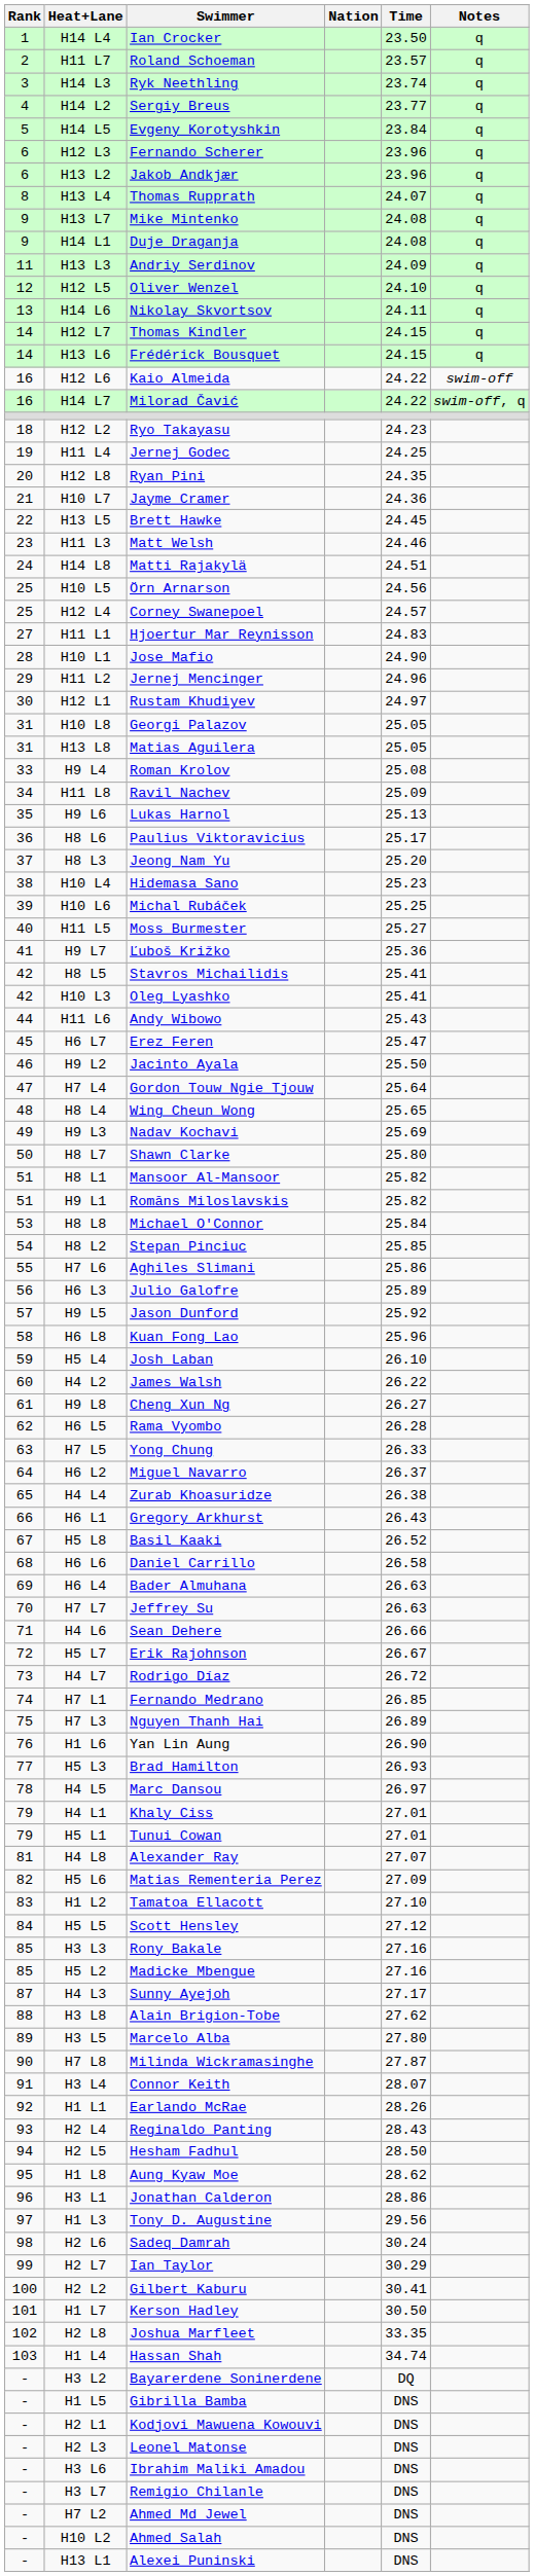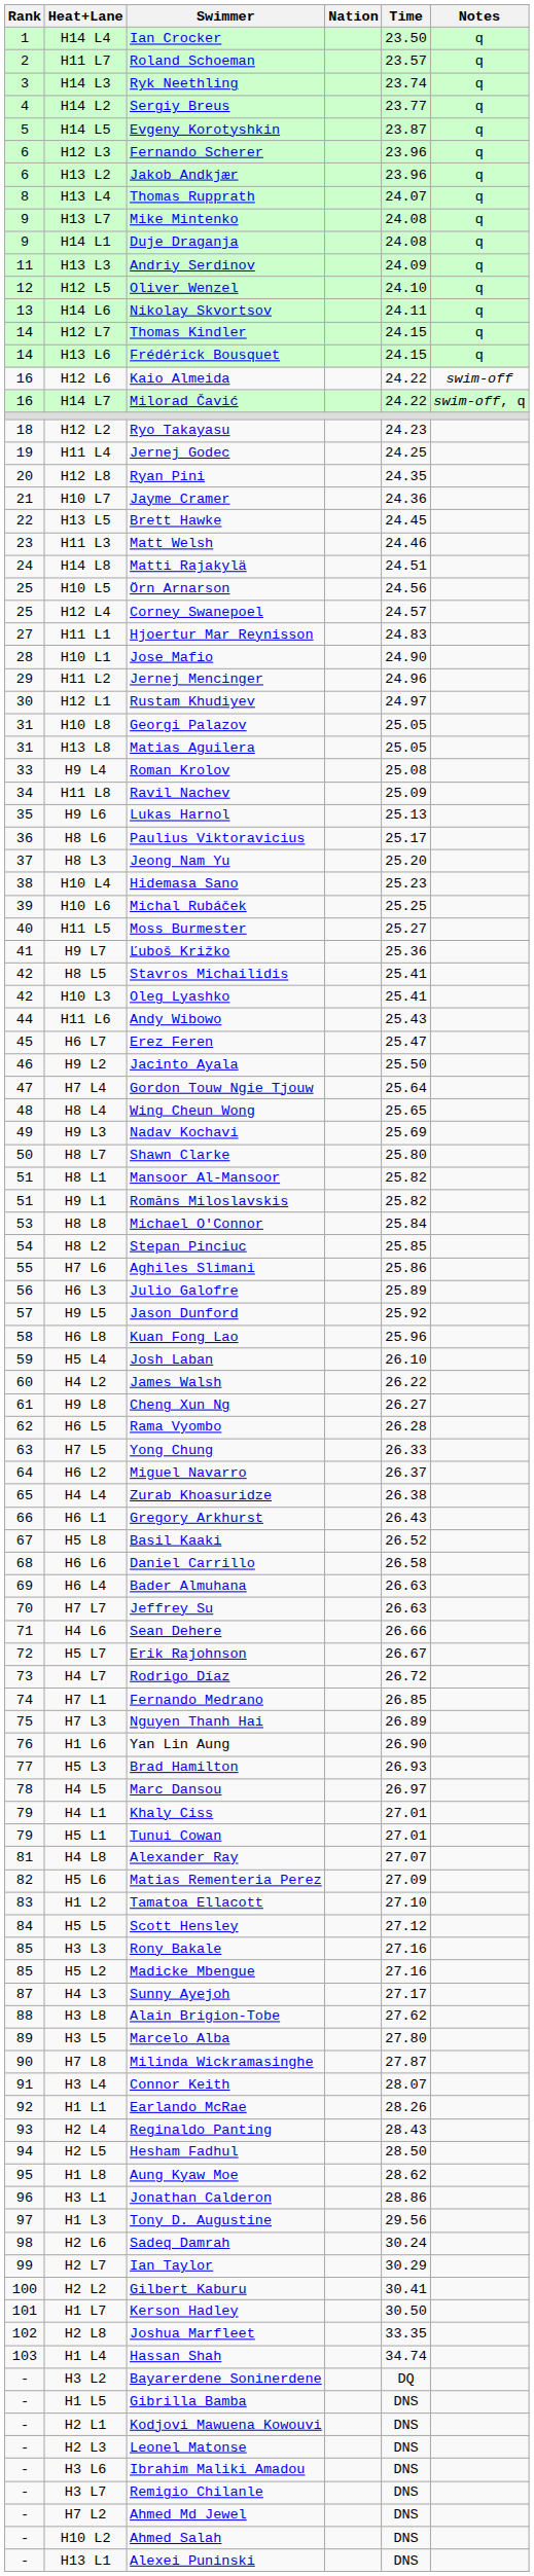 <table class="wikitable sortable" style="text-align:center">
 <tr>
 <th>Rank</th>
 <th>Heat+Lane</th>
 <th>Swimmer</th>
 <th>Nation</th>
 <th>Time</th>
 <th>Notes</th>
 </tr>
 <tr bgcolor=ccffcc>
 <td>1</td>
 <td>H14 L4</td>
 <td align=left><a href='#'>Ian Crocker</a></td>
 <td align=left></td>
 <td>23.50</td>
 <td>q</td>
 </tr>
 <tr bgcolor=ccffcc>
 <td>2</td>
 <td>H11 L7</td>
 <td align=left><a href='#'>Roland Schoeman</a></td>
 <td align=left></td>
 <td>23.57</td>
 <td>q</td>
 </tr>
 <tr bgcolor=ccffcc>
 <td>3</td>
 <td>H14 L3</td>
 <td align=left><a href='#'>Ryk Neethling</a></td>
 <td align=left></td>
 <td>23.74</td>
 <td>q</td>
 </tr>
 <tr bgcolor=ccffcc>
 <td>4</td>
 <td>H14 L2</td>
 <td align=left><a href='#'>Sergiy Breus</a></td>
 <td align=left></td>
 <td>23.77</td>
 <td>q</td>
 </tr>
 <tr bgcolor=ccffcc>
 <td>5</td>
 <td>H14 L5</td>
 <td align=left><a href='#'>Evgeny Korotyshkin</a></td>
 <td align=left></td>
-<td>23.84</td>
+<td>23.87</td>
 <td>q</td>
 </tr>
 <tr bgcolor=ccffcc>
 <td>6</td>
 <td>H12 L3</td>
 <td align=left><a href='#'>Fernando Scherer</a></td>
 <td align=left></td>
 <td>23.96</td>
 <td>q</td>
 </tr>
 <tr bgcolor=ccffcc>
 <td>6</td>
 <td>H13 L2</td>
 <td align=left><a href='#'>Jakob Andkjær</a></td>
 <td align=left></td>
 <td>23.96</td>
 <td>q</td>
 </tr>
 <tr bgcolor=ccffcc>
 <td>8</td>
 <td>H13 L4</td>
 <td align=left><a href='#'>Thomas Rupprath</a></td>
 <td align=left></td>
 <td>24.07</td>
 <td>q</td>
 </tr>
 <tr bgcolor=ccffcc>
 <td>9</td>
 <td>H13 L7</td>
 <td align=left><a href='#'>Mike Mintenko</a></td>
 <td align=left></td>
 <td>24.08</td>
 <td>q</td>
 </tr>
 <tr bgcolor=ccffcc>
 <td>9</td>
 <td>H14 L1</td>
 <td align=left><a href='#'>Duje Draganja</a></td>
 <td align=left></td>
 <td>24.08</td>
 <td>q</td>
 </tr>
 <tr bgcolor=ccffcc>
 <td>11</td>
 <td>H13 L3</td>
 <td align=left><a href='#'>Andriy Serdinov</a></td>
 <td align=left></td>
 <td>24.09</td>
 <td>q</td>
 </tr>
 <tr bgcolor=ccffcc>
 <td>12</td>
 <td>H12 L5</td>
 <td align=left><a href='#'>Oliver Wenzel</a></td>
 <td align=left></td>
 <td>24.10</td>
 <td>q</td>
 </tr>
 <tr bgcolor=ccffcc>
 <td>13</td>
 <td>H14 L6</td>
 <td align=left><a href='#'>Nikolay Skvortsov</a></td>
 <td align=left></td>
 <td>24.11</td>
 <td>q</td>
 </tr>
 <tr bgcolor=ccffcc>
 <td>14</td>
 <td>H12 L7</td>
 <td align=left><a href='#'>Thomas Kindler</a></td>
 <td align=left></td>
 <td>24.15</td>
 <td>q</td>
 </tr>
 <tr bgcolor=ccffcc>
 <td>14</td>
 <td>H13 L6</td>
 <td align=left><a href='#'>Frédérick Bousquet</a></td>
 <td align=left></td>
 <td>24.15</td>
 <td>q</td>
 </tr>
 <tr>
 <td>16</td>
 <td>H12 L6</td>
 <td align=left><a href='#'>Kaio Almeida</a></td>
 <td align=left></td>
 <td>24.22</td>
 <td><em>swim-off</em></td>
 </tr>
 <tr bgcolor=ccffcc>
 <td>16</td>
 <td>H14 L7</td>
 <td align=left><a href='#'>Milorad Čavić</a></td>
 <td align=left></td>
 <td>24.22</td>
 <td><em>swim-off</em>, q</td>
 </tr>
 <tr bgcolor=#DDDDDD>
 <td colspan=7></td>
 </tr>
 <tr>
 <td>18</td>
 <td>H12 L2</td>
 <td align=left><a href='#'>Ryo Takayasu</a></td>
 <td align=left></td>
 <td>24.23</td>
 <td></td>
 </tr>
 <tr>
 <td>19</td>
 <td>H11 L4</td>
 <td align=left><a href='#'>Jernej Godec</a></td>
 <td align=left></td>
 <td>24.25</td>
 <td></td>
 </tr>
 <tr>
 <td>20</td>
 <td>H12 L8</td>
 <td align=left><a href='#'>Ryan Pini</a></td>
 <td align=left></td>
 <td>24.35</td>
 <td></td>
 </tr>
 <tr>
 <td>21</td>
 <td>H10 L7</td>
 <td align=left><a href='#'>Jayme Cramer</a></td>
 <td align=left></td>
 <td>24.36</td>
 <td></td>
 </tr>
 <tr>
 <td>22</td>
 <td>H13 L5</td>
 <td align=left><a href='#'>Brett Hawke</a></td>
 <td align=left></td>
 <td>24.45</td>
 <td></td>
 </tr>
 <tr>
 <td>23</td>
 <td>H11 L3</td>
 <td align=left><a href='#'>Matt Welsh</a></td>
 <td align=left></td>
 <td>24.46</td>
 <td></td>
 </tr>
 <tr>
 <td>24</td>
 <td>H14 L8</td>
 <td align=left><a href='#'>Matti Rajakylä</a></td>
 <td align=left></td>
 <td>24.51</td>
 <td></td>
 </tr>
 <tr>
 <td>25</td>
 <td>H10 L5</td>
 <td align=left><a href='#'>Örn Arnarson</a></td>
 <td align=left></td>
 <td>24.56</td>
 <td></td>
 </tr>
 <tr>
 <td>25</td>
 <td>H12 L4</td>
 <td align=left><a href='#'>Corney Swanepoel</a></td>
 <td align=left></td>
 <td>24.57</td>
 <td></td>
 </tr>
 <tr>
 <td>27</td>
 <td>H11 L1</td>
 <td align=left><a href='#'>Hjoertur Mar Reynisson</a></td>
 <td align=left></td>
 <td>24.83</td>
 <td></td>
 </tr>
 <tr>
 <td>28</td>
 <td>H10 L1</td>
 <td align=left><a href='#'>Jose Mafio</a></td>
 <td align=left></td>
 <td>24.90</td>
 <td></td>
 </tr>
 <tr>
 <td>29</td>
 <td>H11 L2</td>
 <td align=left><a href='#'>Jernej Mencinger</a></td>
 <td align=left></td>
 <td>24.96</td>
 <td></td>
 </tr>
 <tr>
 <td>30</td>
 <td>H12 L1</td>
 <td align=left><a href='#'>Rustam Khudiyev</a></td>
 <td align=left></td>
 <td>24.97</td>
 <td></td>
 </tr>
 <tr>
 <td>31</td>
 <td>H10 L8</td>
 <td align=left><a href='#'>Georgi Palazov</a></td>
 <td align=left></td>
 <td>25.05</td>
 <td></td>
 </tr>
 <tr>
 <td>31</td>
 <td>H13 L8</td>
 <td align=left><a href='#'>Matias Aguilera</a></td>
 <td align=left></td>
 <td>25.05</td>
 <td></td>
 </tr>
 <tr>
 <td>33</td>
 <td>H9 L4</td>
 <td align=left><a href='#'>Roman Krolov</a></td>
 <td align=left></td>
 <td>25.08</td>
 <td></td>
 </tr>
 <tr>
 <td>34</td>
 <td>H11 L8</td>
 <td align=left><a href='#'>Ravil Nachev</a></td>
 <td align=left></td>
 <td>25.09</td>
 <td></td>
 </tr>
 <tr>
 <td>35</td>
 <td>H9 L6</td>
 <td align=left><a href='#'>Lukas Harnol</a></td>
 <td align=left></td>
 <td>25.13</td>
 <td></td>
 </tr>
 <tr>
 <td>36</td>
 <td>H8 L6</td>
 <td align=left><a href='#'>Paulius Viktoravicius</a></td>
 <td align=left></td>
 <td>25.17</td>
 <td></td>
 </tr>
 <tr>
 <td>37</td>
 <td>H8 L3</td>
 <td align=left><a href='#'>Jeong Nam Yu</a></td>
 <td align=left></td>
 <td>25.20</td>
 <td></td>
 </tr>
 <tr>
 <td>38</td>
 <td>H10 L4</td>
 <td align=left><a href='#'>Hidemasa Sano</a></td>
 <td align=left></td>
 <td>25.23</td>
 <td></td>
 </tr>
 <tr>
 <td>39</td>
 <td>H10 L6</td>
 <td align=left><a href='#'>Michal Rubáček</a></td>
 <td align=left></td>
 <td>25.25</td>
 <td></td>
 </tr>
 <tr>
 <td>40</td>
 <td>H11 L5</td>
 <td align=left><a href='#'>Moss Burmester</a></td>
 <td align=left></td>
 <td>25.27</td>
 <td></td>
 </tr>
 <tr>
 <td>41</td>
 <td>H9 L7</td>
 <td align=left><a href='#'>Ľuboš Križko</a></td>
 <td align=left></td>
 <td>25.36</td>
 <td></td>
 </tr>
 <tr>
 <td>42</td>
 <td>H8 L5</td>
 <td align=left><a href='#'>Stavros Michailidis</a></td>
 <td align=left></td>
 <td>25.41</td>
 <td></td>
 </tr>
 <tr>
 <td>42</td>
 <td>H10 L3</td>
 <td align=left><a href='#'>Oleg Lyashko</a></td>
 <td align=left></td>
 <td>25.41</td>
 <td></td>
 </tr>
 <tr>
 <td>44</td>
 <td>H11 L6</td>
 <td align=left><a href='#'>Andy Wibowo</a></td>
 <td align=left></td>
 <td>25.43</td>
 <td></td>
 </tr>
 <tr>
 <td>45</td>
 <td>H6 L7</td>
 <td align=left><a href='#'>Erez Feren</a></td>
 <td align=left></td>
 <td>25.47</td>
 <td></td>
 </tr>
 <tr>
 <td>46</td>
 <td>H9 L2</td>
 <td align=left><a href='#'>Jacinto Ayala</a></td>
 <td align=left></td>
 <td>25.50</td>
 <td></td>
 </tr>
 <tr>
 <td>47</td>
 <td>H7 L4</td>
 <td align=left><a href='#'>Gordon Touw Ngie Tjouw</a></td>
 <td align=left></td>
 <td>25.64</td>
 <td></td>
 </tr>
 <tr>
 <td>48</td>
 <td>H8 L4</td>
 <td align=left><a href='#'>Wing Cheun Wong</a></td>
 <td align=left></td>
 <td>25.65</td>
 <td></td>
 </tr>
 <tr>
 <td>49</td>
 <td>H9 L3</td>
 <td align=left><a href='#'>Nadav Kochavi</a></td>
 <td align=left></td>
 <td>25.69</td>
 <td></td>
 </tr>
 <tr>
 <td>50</td>
 <td>H8 L7</td>
 <td align=left><a href='#'>Shawn Clarke</a></td>
 <td align=left></td>
 <td>25.80</td>
 <td></td>
 </tr>
 <tr>
 <td>51</td>
 <td>H8 L1</td>
 <td align=left><a href='#'>Mansoor Al-Mansoor</a></td>
 <td align=left></td>
 <td>25.82</td>
 <td></td>
 </tr>
 <tr>
 <td>51</td>
 <td>H9 L1</td>
 <td align=left><a href='#'>Romāns Miloslavskis</a></td>
 <td align=left></td>
 <td>25.82</td>
 <td></td>
 </tr>
 <tr>
 <td>53</td>
 <td>H8 L8</td>
 <td align=left><a href='#'>Michael O'Connor</a></td>
 <td align=left></td>
 <td>25.84</td>
 <td></td>
 </tr>
 <tr>
 <td>54</td>
 <td>H8 L2</td>
 <td align=left><a href='#'>Stepan Pinciuc</a></td>
 <td align=left></td>
 <td>25.85</td>
 <td></td>
 </tr>
 <tr>
 <td>55</td>
 <td>H7 L6</td>
 <td align=left><a href='#'>Aghiles Slimani</a></td>
 <td align=left></td>
 <td>25.86</td>
 <td></td>
 </tr>
 <tr>
 <td>56</td>
 <td>H6 L3</td>
 <td align=left><a href='#'>Julio Galofre</a></td>
 <td align=left></td>
 <td>25.89</td>
 <td></td>
 </tr>
 <tr>
 <td>57</td>
 <td>H9 L5</td>
 <td align=left><a href='#'>Jason Dunford</a></td>
 <td align=left></td>
 <td>25.92</td>
 <td></td>
 </tr>
 <tr>
 <td>58</td>
 <td>H6 L8</td>
 <td align=left><a href='#'>Kuan Fong Lao</a></td>
 <td align=left></td>
 <td>25.96</td>
 <td></td>
 </tr>
 <tr>
 <td>59</td>
 <td>H5 L4</td>
 <td align=left><a href='#'>Josh Laban</a></td>
 <td align=left></td>
 <td>26.10</td>
 <td></td>
 </tr>
 <tr>
 <td>60</td>
 <td>H4 L2</td>
 <td align=left><a href='#'>James Walsh</a></td>
 <td align=left></td>
 <td>26.22</td>
 <td></td>
 </tr>
 <tr>
 <td>61</td>
 <td>H9 L8</td>
 <td align=left><a href='#'>Cheng Xun Ng</a></td>
 <td align=left></td>
 <td>26.27</td>
 <td></td>
 </tr>
 <tr>
 <td>62</td>
 <td>H6 L5</td>
 <td align=left><a href='#'>Rama Vyombo</a></td>
 <td align=left></td>
 <td>26.28</td>
 <td></td>
 </tr>
 <tr>
 <td>63</td>
 <td>H7 L5</td>
 <td align=left><a href='#'>Yong Chung</a></td>
 <td align=left></td>
 <td>26.33</td>
 <td></td>
 </tr>
 <tr>
 <td>64</td>
 <td>H6 L2</td>
 <td align=left><a href='#'>Miguel Navarro</a></td>
 <td align=left></td>
 <td>26.37</td>
 <td></td>
 </tr>
 <tr>
 <td>65</td>
 <td>H4 L4</td>
 <td align=left><a href='#'>Zurab Khoasuridze</a></td>
 <td align=left></td>
 <td>26.38</td>
 <td></td>
 </tr>
 <tr>
 <td>66</td>
 <td>H6 L1</td>
 <td align=left><a href='#'>Gregory Arkhurst</a></td>
 <td align=left></td>
 <td>26.43</td>
 <td></td>
 </tr>
 <tr>
 <td>67</td>
 <td>H5 L8</td>
 <td align=left><a href='#'>Basil Kaaki</a></td>
 <td align=left></td>
 <td>26.52</td>
 <td></td>
 </tr>
 <tr>
 <td>68</td>
 <td>H6 L6</td>
 <td align=left><a href='#'>Daniel Carrillo</a></td>
 <td align=left></td>
 <td>26.58</td>
 <td></td>
 </tr>
 <tr>
 <td>69</td>
 <td>H6 L4</td>
 <td align=left><a href='#'>Bader Almuhana</a></td>
 <td align=left></td>
 <td>26.63</td>
 <td></td>
 </tr>
 <tr>
 <td>70</td>
 <td>H7 L7</td>
 <td align=left><a href='#'>Jeffrey Su</a></td>
 <td align=left></td>
 <td>26.63</td>
 <td></td>
 </tr>
 <tr>
 <td>71</td>
 <td>H4 L6</td>
 <td align=left><a href='#'>Sean Dehere</a></td>
 <td align=left></td>
 <td>26.66</td>
 <td></td>
 </tr>
 <tr>
 <td>72</td>
 <td>H5 L7</td>
 <td align=left><a href='#'>Erik Rajohnson</a></td>
 <td align=left></td>
 <td>26.67</td>
 <td></td>
 </tr>
 <tr>
 <td>73</td>
 <td>H4 L7</td>
 <td align=left><a href='#'>Rodrigo Díaz</a></td>
 <td align=left></td>
 <td>26.72</td>
 <td></td>
 </tr>
 <tr>
 <td>74</td>
 <td>H7 L1</td>
 <td align=left><a href='#'>Fernando Medrano</a></td>
 <td align=left></td>
 <td>26.85</td>
 <td></td>
 </tr>
 <tr>
 <td>75</td>
 <td>H7 L3</td>
 <td align=left><a href='#'>Nguyen Thanh Hai</a></td>
 <td align=left></td>
 <td>26.89</td>
 <td></td>
 </tr>
 <tr>
 <td>76</td>
 <td>H1 L6</td>
 <td align=left>Yan Lin Aung</td>
 <td align=left></td>
 <td>26.90</td>
 <td></td>
 </tr>
 <tr>
 <td>77</td>
 <td>H5 L3</td>
 <td align=left><a href='#'>Brad Hamilton</a></td>
 <td align=left></td>
 <td>26.93</td>
 <td></td>
 </tr>
 <tr>
 <td>78</td>
 <td>H4 L5</td>
 <td align=left><a href='#'>Marc Dansou</a></td>
 <td align=left></td>
 <td>26.97</td>
 <td></td>
 </tr>
 <tr>
 <td>79</td>
 <td>H4 L1</td>
 <td align=left><a href='#'>Khaly Ciss</a></td>
 <td align=left></td>
 <td>27.01</td>
 <td></td>
 </tr>
 <tr>
 <td>79</td>
 <td>H5 L1</td>
 <td align=left><a href='#'>Tunui Cowan</a></td>
 <td align=left></td>
 <td>27.01</td>
 <td></td>
 </tr>
 <tr>
 <td>81</td>
 <td>H4 L8</td>
 <td align=left><a href='#'>Alexander Ray</a></td>
 <td align=left></td>
 <td>27.07</td>
 <td></td>
 </tr>
 <tr>
 <td>82</td>
 <td>H5 L6</td>
 <td align=left><a href='#'>Matias Rementeria Perez</a></td>
 <td align=left></td>
 <td>27.09</td>
 <td></td>
 </tr>
 <tr>
 <td>83</td>
 <td>H1 L2</td>
 <td align=left><a href='#'>Tamatoa Ellacott</a></td>
 <td align=left></td>
 <td>27.10</td>
 <td></td>
 </tr>
 <tr>
 <td>84</td>
 <td>H5 L5</td>
 <td align=left><a href='#'>Scott Hensley</a></td>
 <td align=left></td>
 <td>27.12</td>
 <td></td>
 </tr>
 <tr>
 <td>85</td>
 <td>H3 L3</td>
 <td align=left><a href='#'>Rony Bakale</a></td>
 <td align=left></td>
 <td>27.16</td>
 <td></td>
 </tr>
 <tr>
 <td>85</td>
 <td>H5 L2</td>
 <td align=left><a href='#'>Madicke Mbengue</a></td>
 <td align=left></td>
 <td>27.16</td>
 <td></td>
 </tr>
 <tr>
 <td>87</td>
 <td>H4 L3</td>
 <td align=left><a href='#'>Sunny Ayejoh</a></td>
 <td align=left></td>
 <td>27.17</td>
 <td></td>
 </tr>
 <tr>
 <td>88</td>
 <td>H3 L8</td>
 <td align=left><a href='#'>Alain Brigion-Tobe</a></td>
 <td align=left></td>
 <td>27.62</td>
 <td></td>
 </tr>
 <tr>
 <td>89</td>
 <td>H3 L5</td>
 <td align=left><a href='#'>Marcelo Alba</a></td>
 <td align=left></td>
 <td>27.80</td>
 <td></td>
 </tr>
 <tr>
 <td>90</td>
 <td>H7 L8</td>
 <td align=left><a href='#'>Milinda Wickramasinghe</a></td>
 <td align=left></td>
 <td>27.87</td>
 <td></td>
 </tr>
 <tr>
 <td>91</td>
 <td>H3 L4</td>
 <td align=left><a href='#'>Connor Keith</a></td>
 <td align=left></td>
 <td>28.07</td>
 <td></td>
 </tr>
 <tr>
 <td>92</td>
 <td>H1 L1</td>
 <td align=left><a href='#'>Earlando McRae</a></td>
 <td align=left></td>
 <td>28.26</td>
 <td></td>
 </tr>
 <tr>
 <td>93</td>
 <td>H2 L4</td>
 <td align=left><a href='#'>Reginaldo Panting</a></td>
 <td align=left></td>
 <td>28.43</td>
 <td></td>
 </tr>
 <tr>
 <td>94</td>
 <td>H2 L5</td>
 <td align=left><a href='#'>Hesham Fadhul</a></td>
 <td align=left></td>
 <td>28.50</td>
 <td></td>
 </tr>
 <tr>
 <td>95</td>
 <td>H1 L8</td>
 <td align=left><a href='#'>Aung Kyaw Moe</a></td>
 <td align=left></td>
 <td>28.62</td>
 <td></td>
 </tr>
 <tr>
 <td>96</td>
 <td>H3 L1</td>
 <td align=left><a href='#'>Jonathan Calderon</a></td>
 <td align=left></td>
 <td>28.86</td>
 <td></td>
 </tr>
 <tr>
 <td>97</td>
 <td>H1 L3</td>
 <td align=left><a href='#'>Tony D. Augustine</a></td>
 <td align=left></td>
 <td>29.56</td>
 <td></td>
 </tr>
 <tr>
 <td>98</td>
 <td>H2 L6</td>
 <td align=left><a href='#'>Sadeq Damrah</a></td>
 <td align=left></td>
 <td>30.24</td>
 <td></td>
 </tr>
 <tr>
 <td>99</td>
 <td>H2 L7</td>
 <td align=left><a href='#'>Ian Taylor</a></td>
 <td align=left></td>
 <td>30.29</td>
 <td></td>
 </tr>
 <tr>
 <td>100</td>
 <td>H2 L2</td>
 <td align=left><a href='#'>Gilbert Kaburu</a></td>
 <td align=left></td>
 <td>30.41</td>
 <td></td>
 </tr>
 <tr>
 <td>101</td>
 <td>H1 L7</td>
 <td align=left><a href='#'>Kerson Hadley</a></td>
 <td align=left></td>
 <td>30.50</td>
 <td></td>
 </tr>
 <tr>
 <td>102</td>
 <td>H2 L8</td>
 <td align=left><a href='#'>Joshua Marfleet</a></td>
 <td align=left></td>
 <td>33.35</td>
 <td></td>
 </tr>
 <tr>
 <td>103</td>
 <td>H1 L4</td>
 <td align=left><a href='#'>Hassan Shah</a></td>
 <td align=left></td>
 <td>34.74</td>
 <td></td>
 </tr>
 <tr>
 <td>-</td>
 <td>H3 L2</td>
 <td align=left><a href='#'>Bayarerdene Soninerdene</a></td>
 <td align=left></td>
 <td>DQ</td>
 <td></td>
 </tr>
 <tr>
 <td>-</td>
 <td>H1 L5</td>
 <td align=left><a href='#'>Gibrilla Bamba</a></td>
 <td align=left></td>
 <td>DNS</td>
 <td></td>
 </tr>
 <tr>
 <td>-</td>
 <td>H2 L1</td>
 <td align=left><a href='#'>Kodjovi Mawuena Kowouvi</a></td>
 <td align=left></td>
 <td>DNS</td>
 <td></td>
 </tr>
 <tr>
 <td>-</td>
 <td>H2 L3</td>
 <td align=left><a href='#'>Leonel Matonse</a></td>
 <td align=left></td>
 <td>DNS</td>
 <td></td>
 </tr>
 <tr>
 <td>-</td>
 <td>H3 L6</td>
 <td align=left><a href='#'>Ibrahim Maliki Amadou</a></td>
 <td align=left></td>
 <td>DNS</td>
 <td></td>
 </tr>
 <tr>
 <td>-</td>
 <td>H3 L7</td>
 <td align=left><a href='#'>Remigio Chilanle</a></td>
 <td align=left></td>
 <td>DNS</td>
 <td></td>
 </tr>
 <tr>
 <td>-</td>
 <td>H7 L2</td>
 <td align=left><a href='#'>Ahmed Md Jewel</a></td>
 <td align=left></td>
 <td>DNS</td>
 <td></td>
 </tr>
 <tr>
 <td>-</td>
 <td>H10 L2</td>
 <td align=left><a href='#'>Ahmed Salah</a></td>
 <td align=left></td>
 <td>DNS</td>
 <td></td>
 </tr>
 <tr>
 <td>-</td>
 <td>H13 L1</td>
 <td align=left><a href='#'>Alexei Puninski</a></td>
 <td align=left></td>
 <td>DNS</td>
 <td></td>
 </tr>
 <tr>
 </tr>
 </table>
